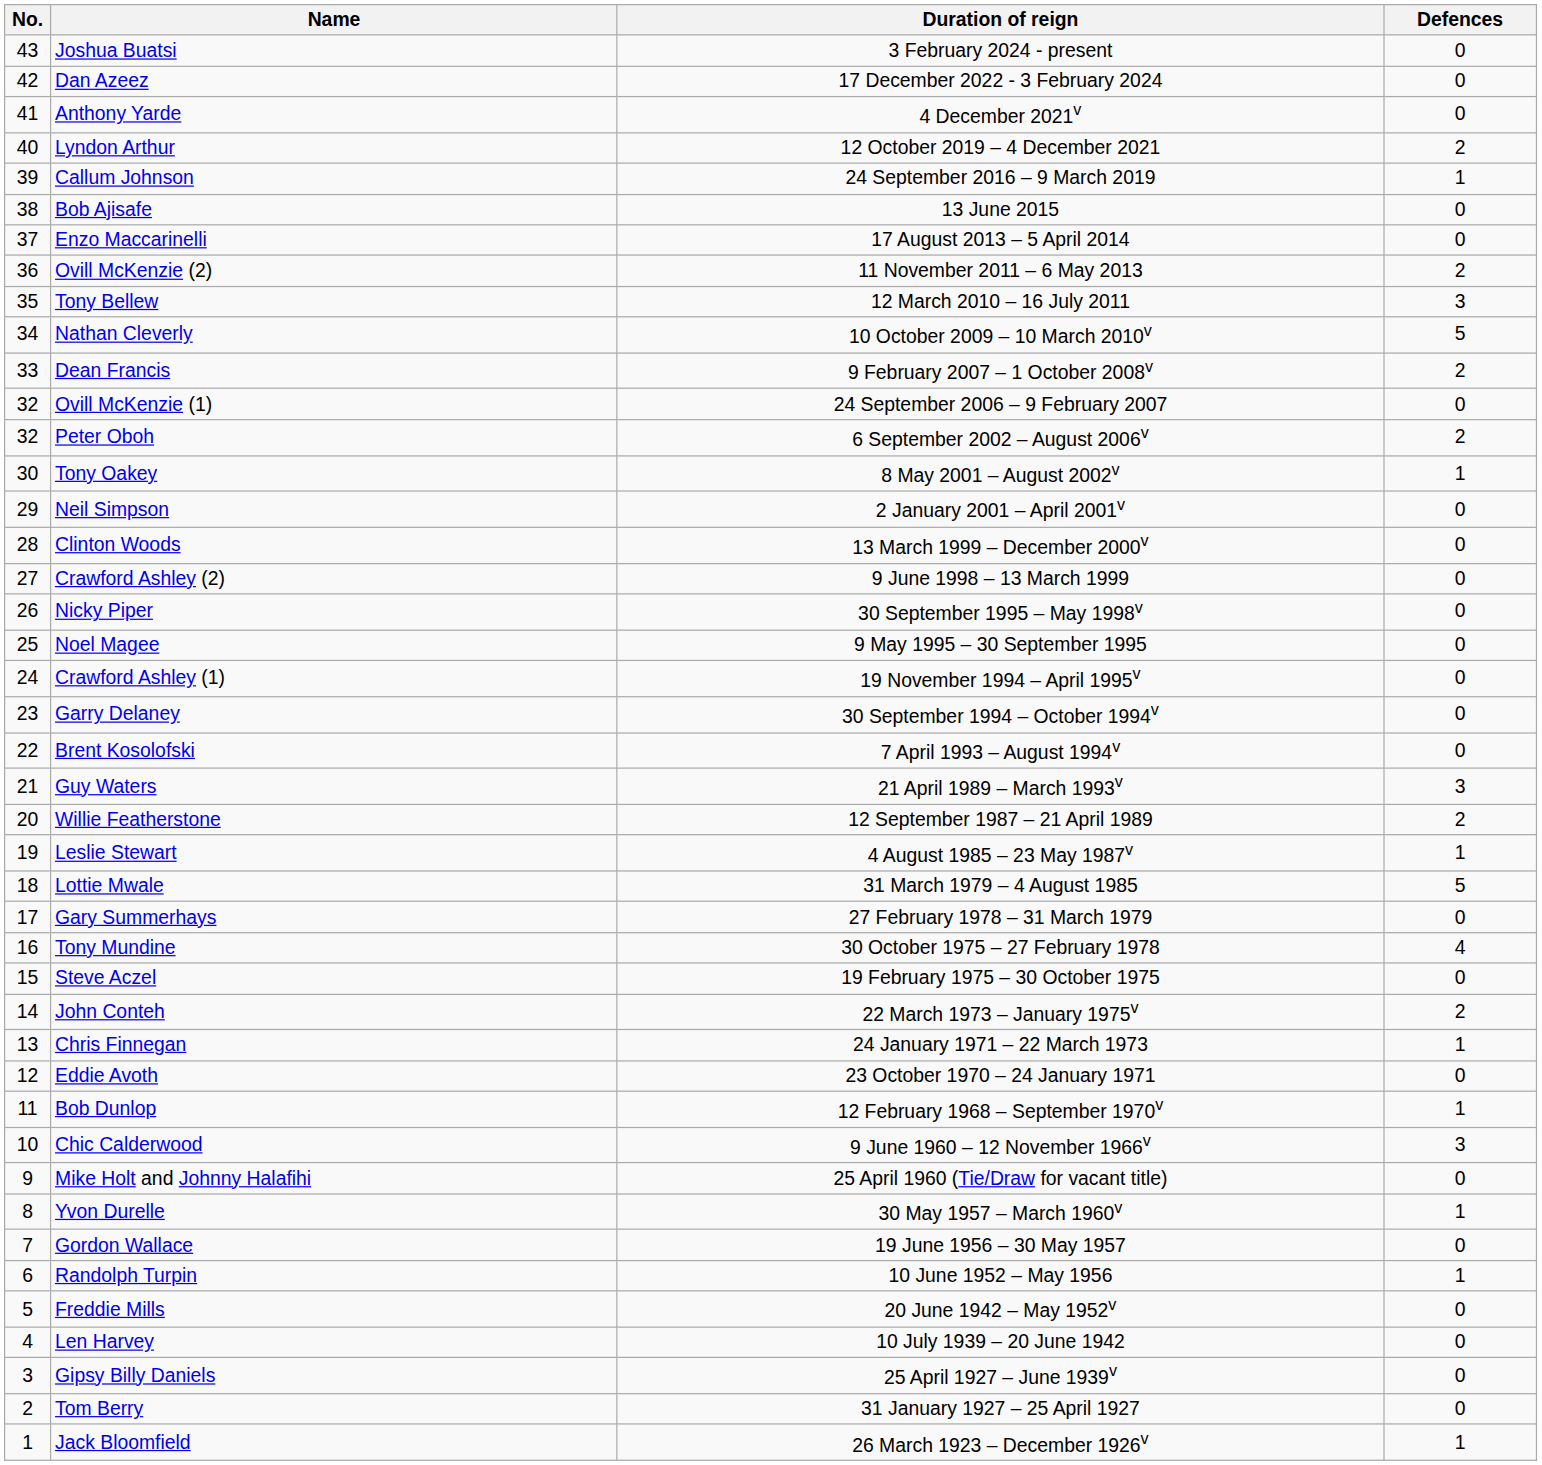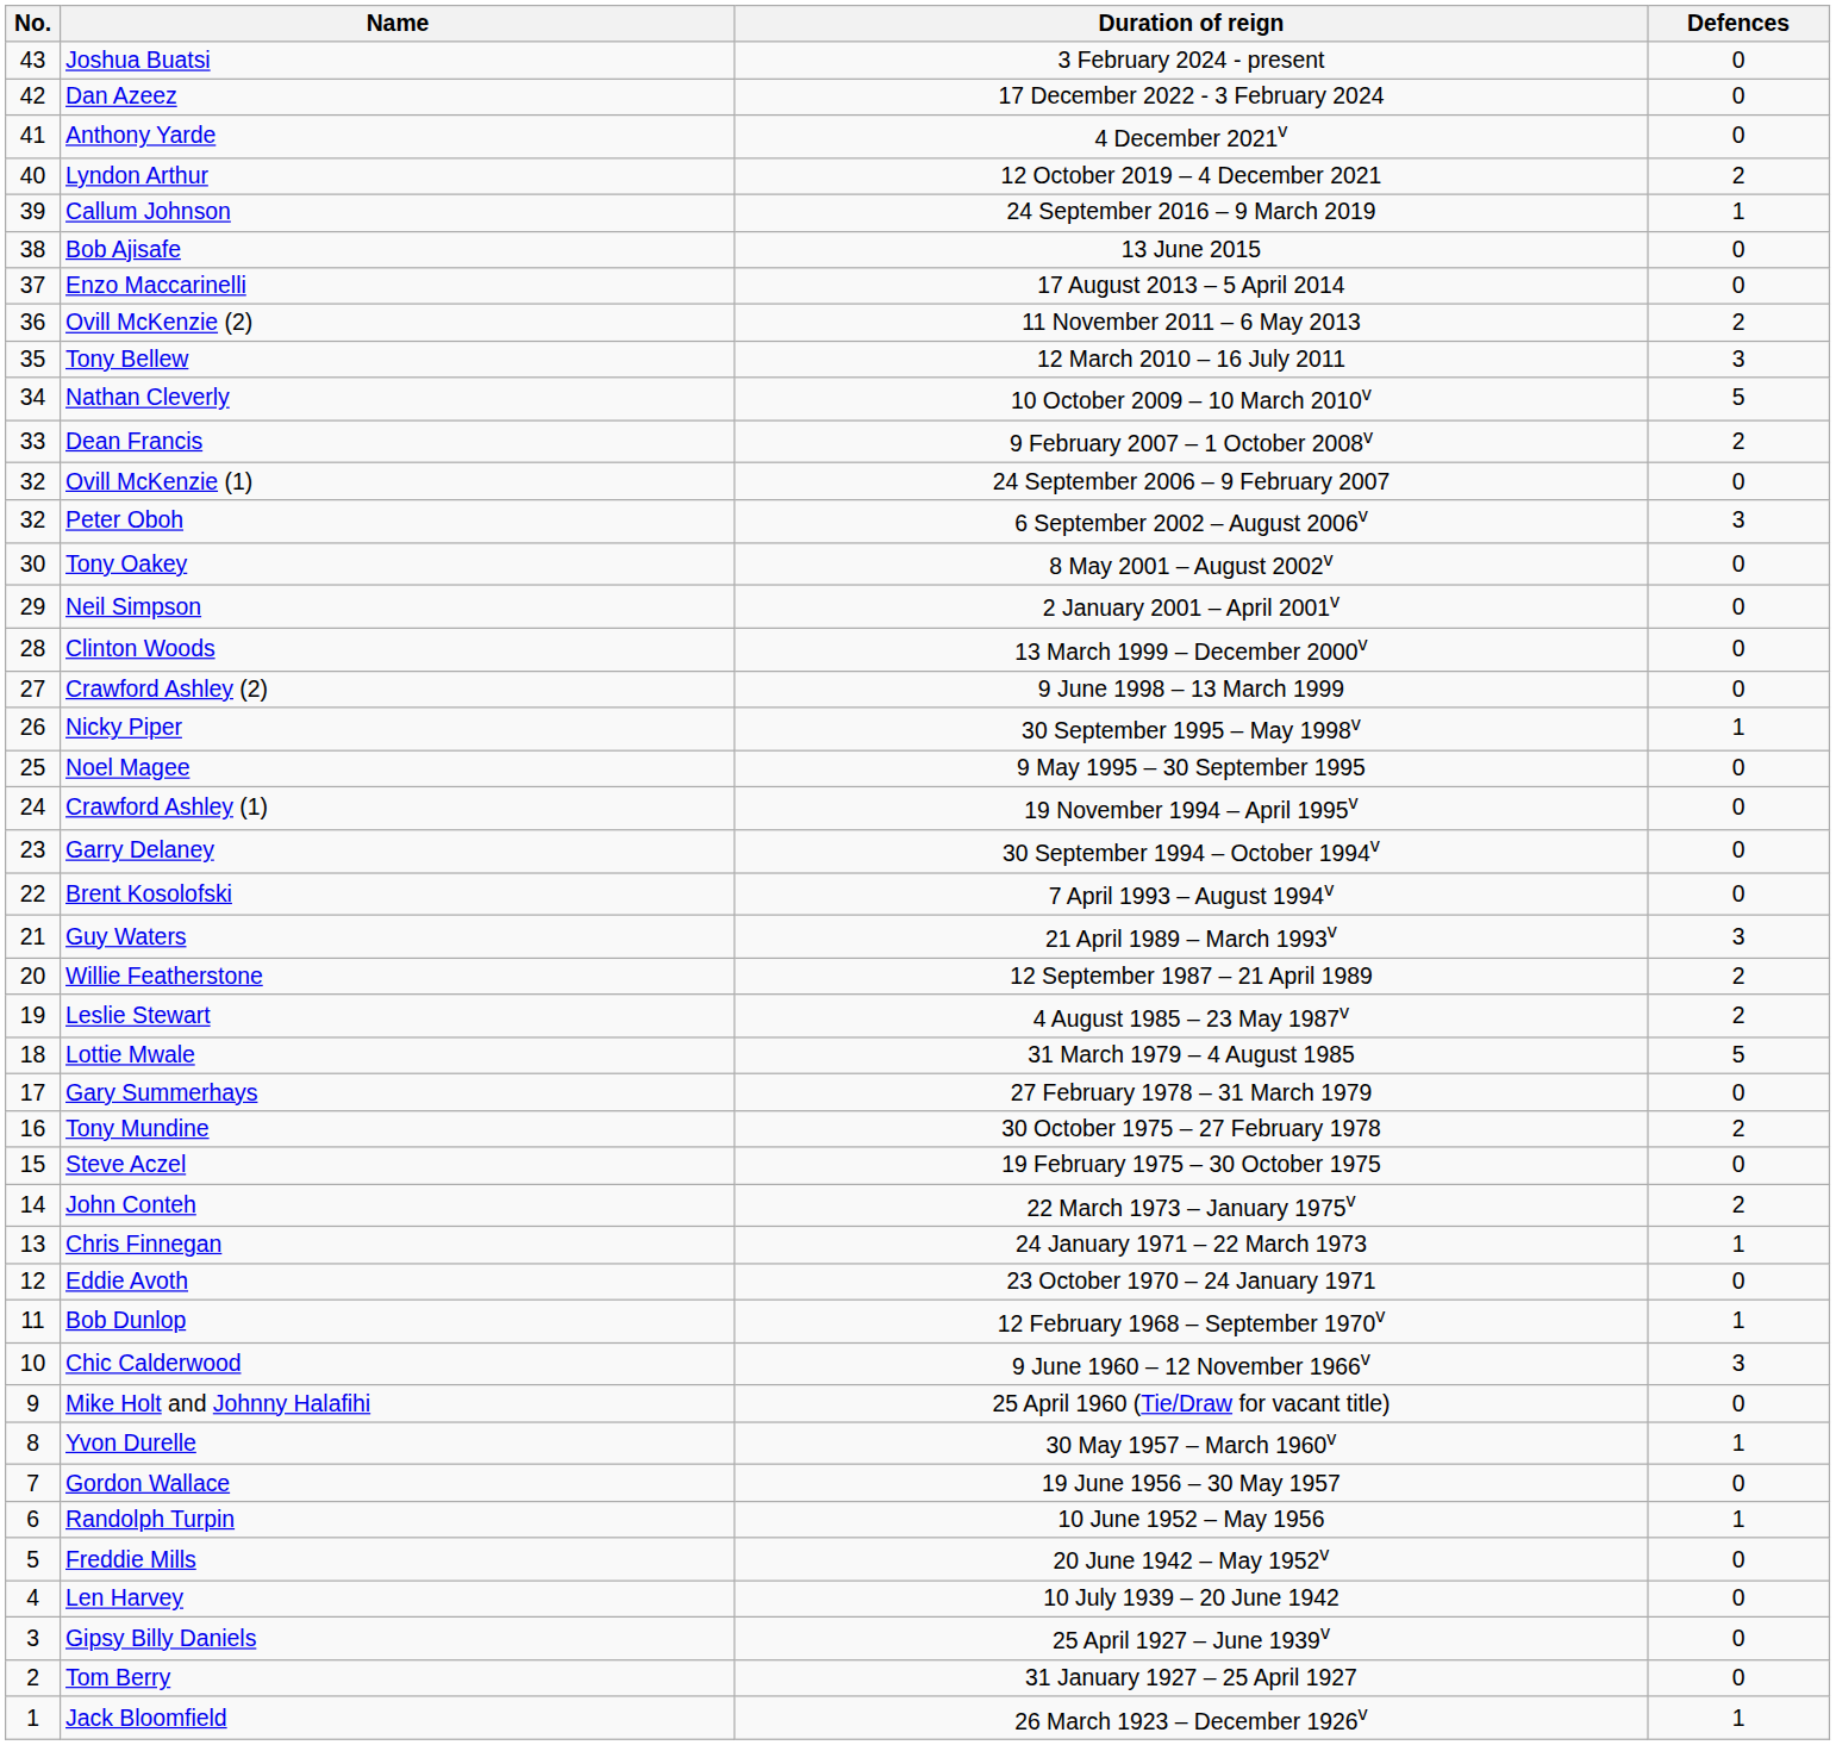 <table class="wikitable" width=80%>
 <tr>
 <th width=3%>No.</th>
 <th width=37%>Name </th>
 <th width=50%>Duration of reign</th>
 <th width=10%>Defences</th>
 </tr>
 <tr align=center>
 <td>43</td>
 <td align=left> <a href='#'>Joshua Buatsi</a></td>
 <td>3 February 2024 - present</td>
 <td>0</td>
 </tr>
 <tr align=center>
 <td>42</td>
 <td align=left> <a href='#'>Dan Azeez</a></td>
 <td>17 December 2022 - 3 February 2024</td>
 <td>0</td>
 </tr>
 <tr align=center>
 <td>41</td>
 <td align=left> <a href='#'>Anthony Yarde</a></td>
 <td>4 December 2021<sup>v</sup></td>
 <td>0</td>
 </tr>
 <tr align=center>
 <td>40</td>
 <td align=left> <a href='#'>Lyndon Arthur</a></td>
 <td>12 October 2019 – 4 December 2021</td>
 <td>2</td>
 </tr>
 <tr align=center>
 <td>39</td>
 <td align=left> <a href='#'>Callum Johnson</a></td>
 <td>24 September 2016 – 9 March 2019</td>
 <td>1</td>
 </tr>
 <tr align=center>
 <td>38</td>
 <td align=left> <a href='#'>Bob Ajisafe</a></td>
 <td>13 June 2015</td>
 <td>0</td>
 </tr>
 <tr align=center>
 <td>37</td>
 <td align=left> <a href='#'>Enzo Maccarinelli</a></td>
 <td>17 August 2013 – 5 April 2014</td>
 <td>0</td>
 </tr>
 <tr align=center>
 <td>36</td>
 <td align=left> <a href='#'>Ovill McKenzie</a> (2)</td>
 <td>11 November 2011 – 6 May 2013</td>
 <td>2</td>
 </tr>
 <tr align=center>
 <td>35</td>
 <td align=left> <a href='#'>Tony Bellew</a></td>
 <td>12 March 2010 – 16 July 2011</td>
 <td>3</td>
 </tr>
 <tr align=center>
 <td>34</td>
 <td align=left> <a href='#'>Nathan Cleverly</a></td>
 <td>10 October 2009 – 10 March 2010<sup>v</sup></td>
 <td>5</td>
 </tr>
 <tr align=center>
 <td>33</td>
 <td align=left> <a href='#'>Dean Francis</a></td>
 <td>9 February 2007 – 1 October 2008<sup>v</sup></td>
 <td>2</td>
 </tr>
 <tr align=center>
 <td>32</td>
 <td align=left> <a href='#'>Ovill McKenzie</a> (1)</td>
 <td>24 September 2006 – 9 February 2007</td>
 <td>0</td>
 </tr>
 <tr align=center>
 <td>32</td>
 <td align=left> <a href='#'>Peter Oboh</a></td>
 <td>6 September 2002 – August 2006<sup>v</sup></td>
-<td>2</td>
+<td>3</td>
 </tr>
 <tr align=center>
 <td>30</td>
 <td align=left> <a href='#'>Tony Oakey</a></td>
 <td>8 May 2001 – August 2002<sup>v</sup></td>
-<td>1</td>
+<td>0</td>
 </tr>
 <tr align=center>
 <td>29</td>
 <td align=left> <a href='#'>Neil Simpson</a></td>
 <td>2 January 2001 – April 2001<sup>v</sup></td>
 <td>0</td>
 </tr>
 <tr align=center>
 <td>28</td>
 <td align=left> <a href='#'>Clinton Woods</a></td>
 <td>13 March 1999 – December 2000<sup>v</sup></td>
 <td>0</td>
 </tr>
 <tr align=center>
 <td>27</td>
 <td align=left> <a href='#'>Crawford Ashley</a> (2)</td>
 <td>9 June 1998 – 13 March 1999</td>
 <td>0</td>
 </tr>
 <tr align=center>
 <td>26</td>
 <td align=left> <a href='#'>Nicky Piper</a></td>
 <td>30 September 1995 – May 1998<sup>v</sup></td>
-<td>0</td>
+<td>1</td>
 </tr>
 <tr align=center>
 <td>25</td>
 <td align=left> <a href='#'>Noel Magee</a></td>
 <td>9 May 1995 – 30 September 1995</td>
 <td>0</td>
 </tr>
 <tr align=center>
 <td>24</td>
 <td align=left> <a href='#'>Crawford Ashley</a> (1)</td>
 <td>19 November 1994 – April 1995<sup>v</sup></td>
 <td>0</td>
 </tr>
 <tr align=center>
 <td>23</td>
 <td align=left> <a href='#'>Garry Delaney</a></td>
 <td>30 September 1994 – October 1994<sup>v</sup></td>
 <td>0</td>
 </tr>
 <tr align=center>
 <td>22</td>
 <td align=left> <a href='#'>Brent Kosolofski</a></td>
 <td>7 April 1993 – August 1994<sup>v</sup></td>
 <td>0</td>
 </tr>
 <tr align=center>
 <td>21</td>
 <td align=left> <a href='#'>Guy Waters</a></td>
 <td>21 April 1989 – March 1993<sup>v</sup></td>
 <td>3</td>
 </tr>
 <tr align=center>
 <td>20</td>
 <td align=left> <a href='#'>Willie Featherstone</a></td>
 <td>12 September 1987 – 21 April 1989</td>
 <td>2</td>
 </tr>
 <tr align=center>
 <td>19</td>
 <td align=left> <a href='#'>Leslie Stewart</a></td>
 <td>4 August 1985 – 23 May 1987<sup>v</sup></td>
-<td>1</td>
+<td>2</td>
 </tr>
 <tr align=center>
 <td>18</td>
 <td align=left> <a href='#'>Lottie Mwale</a></td>
 <td>31 March 1979 – 4 August 1985</td>
 <td>5</td>
 </tr>
 <tr align=center>
 <td>17</td>
 <td align=left> <a href='#'>Gary Summerhays</a></td>
 <td>27 February 1978 – 31 March 1979</td>
 <td>0</td>
 </tr>
 <tr align=center>
 <td>16</td>
 <td align=left> <a href='#'>Tony Mundine</a></td>
 <td>30 October 1975 – 27 February 1978</td>
-<td>4</td>
+<td>2</td>
 </tr>
 <tr align=center>
 <td>15</td>
 <td align=left> <a href='#'>Steve Aczel</a></td>
 <td>19 February 1975 – 30 October 1975</td>
 <td>0</td>
 </tr>
 <tr align=center>
 <td>14</td>
 <td align=left> <a href='#'>John Conteh</a></td>
 <td>22 March 1973 – January 1975<sup>v</sup></td>
 <td>2</td>
 </tr>
 <tr align=center>
 <td>13</td>
 <td align=left> <a href='#'>Chris Finnegan</a></td>
 <td>24 January 1971 – 22 March 1973</td>
 <td>1</td>
 </tr>
 <tr align=center>
 <td>12</td>
 <td align=left> <a href='#'>Eddie Avoth</a></td>
 <td>23 October 1970 – 24 January 1971</td>
 <td>0</td>
 </tr>
 <tr align=center>
 <td>11</td>
 <td align=left> <a href='#'>Bob Dunlop</a></td>
 <td>12 February 1968 – September 1970<sup>v</sup></td>
 <td>1</td>
 </tr>
 <tr align=center>
 <td>10</td>
 <td align=left> <a href='#'>Chic Calderwood</a></td>
 <td>9 June 1960 – 12 November 1966<sup>v</sup></td>
 <td>3</td>
 </tr>
 <tr align=center>
 <td>9</td>
 <td align=left> <a href='#'>Mike Holt</a> and  <a href='#'>Johnny Halafihi</a></td>
 <td>25 April 1960 (<a href='#'>Tie/Draw</a> for vacant title)</td>
 <td>0</td>
 </tr>
 <tr align=center>
 <td>8</td>
 <td align=left> <a href='#'>Yvon Durelle</a></td>
 <td>30 May 1957 – March 1960<sup>v</sup></td>
 <td>1</td>
 </tr>
 <tr align=center>
 <td>7</td>
 <td align=left> <a href='#'>Gordon Wallace</a></td>
 <td>19 June 1956 – 30 May 1957</td>
 <td>0</td>
 </tr>
 <tr align=center>
 <td>6</td>
 <td align=left> <a href='#'>Randolph Turpin</a></td>
 <td>10 June 1952 – May 1956</td>
 <td>1</td>
 </tr>
 <tr align=center>
 <td>5</td>
 <td align=left> <a href='#'>Freddie Mills</a></td>
 <td>20 June 1942 – May 1952<sup>v</sup></td>
 <td>0</td>
 </tr>
 <tr align=center>
 <td>4</td>
 <td align=left> <a href='#'>Len Harvey</a></td>
 <td>10 July 1939 – 20 June 1942</td>
 <td>0</td>
 </tr>
 <tr align=center>
 <td>3</td>
 <td align=left> <a href='#'>Gipsy Billy Daniels</a></td>
 <td>25 April 1927 – June 1939<sup>v</sup></td>
 <td>0</td>
 </tr>
 <tr align=center>
 <td>2</td>
 <td align=left> <a href='#'>Tom Berry</a></td>
 <td>31 January 1927 – 25 April 1927</td>
 <td>0</td>
 </tr>
 <tr align=center>
 <td>1</td>
 <td align=left> <a href='#'>Jack Bloomfield</a></td>
 <td>26 March 1923 – December 1926<sup>v</sup></td>
 <td>1</td>
 </tr>
 </table>
